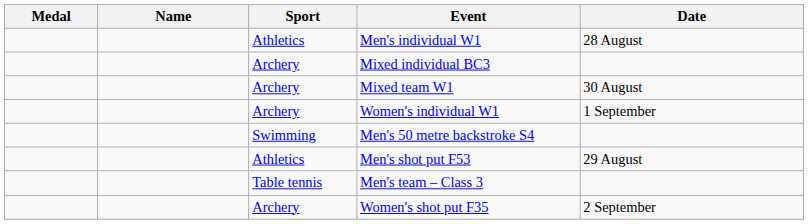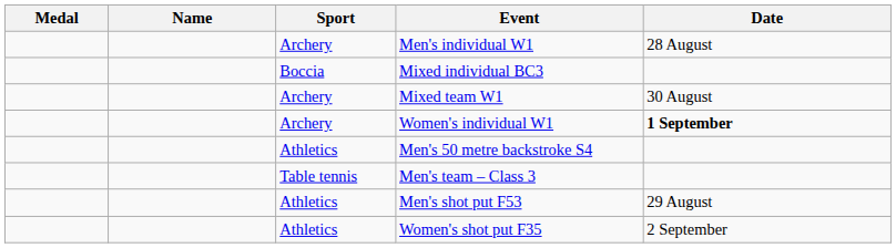 <table class="wikitable sortable" style="font-size:95%">
 <tr>
 <th style="width:6em">Medal</th>
 <th style="width:10em">Name</th>
 <th style="width:7em">Sport</th>
 <th style="width:15em">Event</th>
 <th style="width:15em">Date</th>
 </tr>
 <tr>
 <td></td>
 <td></td>
-<td><a href='#'>Athletics</a></td>
+<td><a href='#'>Archery</a></td>
 <td><a href='#'>Men's individual W1</a></td>
 <td>28 August</td>
 </tr>
 <tr>
 <td></td>
 <td></td>
-<td><a href='#'>Archery</a></td>
+<td><a href='#'>Boccia</a></td>
 <td><a href='#'>Mixed individual BC3</a></td>
 <td></td>
 </tr>
 <tr>
 <td></td>
 <td><br></td>
 <td><a href='#'>Archery</a></td>
 <td><a href='#'>Mixed team W1</a></td>
 <td>30 August</td>
 </tr>
 <tr>
 <td></td>
 <td></td>
 <td><a href='#'>Archery</a></td>
 <td><a href='#'>Women's individual W1</a></td>
-<td>1 September</td>
+<td><strong>1 September</strong></td>
 </tr>
 <tr>
 <td></td>
 <td></td>
-<td><a href='#'>Swimming</a></td>
+<td><a href='#'>Athletics</a></td>
 <td><a href='#'>Men's 50 metre backstroke S4</a></td>
+<td></td>
+</tr>
+<tr>
+<td></td>
+<td><br></td>
+<td><a href='#'>Table tennis</a></td>
+<td><a href='#'>Men's team – Class 3</a></td>
 <td></td>
 </tr>
 <tr>
 <td></td>
 <td></td>
 <td><a href='#'>Athletics</a></td>
 <td><a href='#'>Men's shot put F53</a></td>
 <td>29 August</td>
 </tr>
 <tr>
 <td></td>
-<td><br></td>
-<td><a href='#'>Table tennis</a></td>
-<td><a href='#'>Men's team – Class 3</a></td>
 <td></td>
-</tr>
-<tr>
-<td></td>
-<td></td>
-<td><a href='#'>Archery</a></td>
+<td><a href='#'>Athletics</a></td>
 <td><a href='#'>Women's shot put F35</a></td>
 <td>2 September</td>
 </tr>
 </table>
